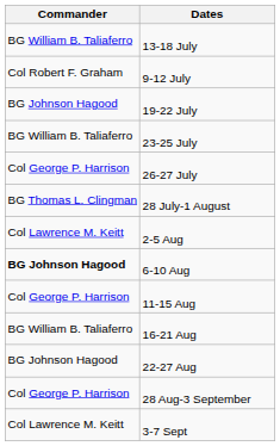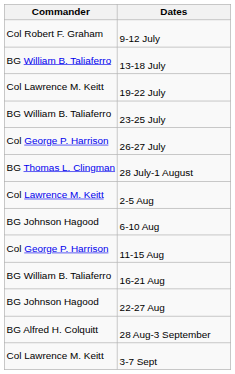 <table class="wikitable">
 <tr>
 <th width=50%>Commander</th>
 <th>Dates</th>
 </tr>
 <tr>
+<td>Col Robert F. Graham</td>
+<td><br>9-12 July</td>
+</tr>
+<tr>
 <td>BG <a href='#'>William B. Taliaferro</a></td>
 <td><br>13-18 July</td>
 </tr>
 <tr>
-<td>Col Robert F. Graham</td>
-<td><br>9-12 July</td>
-</tr>
-<tr>
-<td>BG <a href='#'>Johnson Hagood</a></td>
+<td>Col Lawrence M. Keitt</td>
 <td><br>19-22 July</td>
 </tr>
 <tr>
 <td>BG William B. Taliaferro</td>
 <td><br>23-25 July</td>
 </tr>
 <tr>
 <td>Col <a href='#'>George P. Harrison</a></td>
 <td><br>26-27 July</td>
 </tr>
 <tr>
 <td>BG <a href='#'>Thomas L. Clingman</a></td>
 <td><br>28 July-1 August</td>
 </tr>
 <tr>
 <td>Col <a href='#'>Lawrence M. Keitt</a></td>
 <td><br>2-5 Aug</td>
 </tr>
 <tr>
-<td><strong>BG Johnson Hagood</strong></td>
+<td>BG Johnson Hagood</td>
 <td><br>6-10 Aug</td>
 </tr>
 <tr>
 <td>Col <a href='#'>George P. Harrison</a></td>
 <td><br>11-15 Aug</td>
 </tr>
 <tr>
 <td>BG William B. Taliaferro</td>
 <td><br>16-21 Aug</td>
 </tr>
 <tr>
 <td>BG Johnson Hagood</td>
 <td><br>22-27 Aug</td>
 </tr>
 <tr>
-<td>Col <a href='#'>George P. Harrison</a></td>
+<td>BG Alfred H. Colquitt</td>
 <td><br>28 Aug-3 September</td>
 </tr>
 <tr>
 <td>Col Lawrence M. Keitt</td>
 <td><br>3-7 Sept</td>
 </tr>
 </table>
